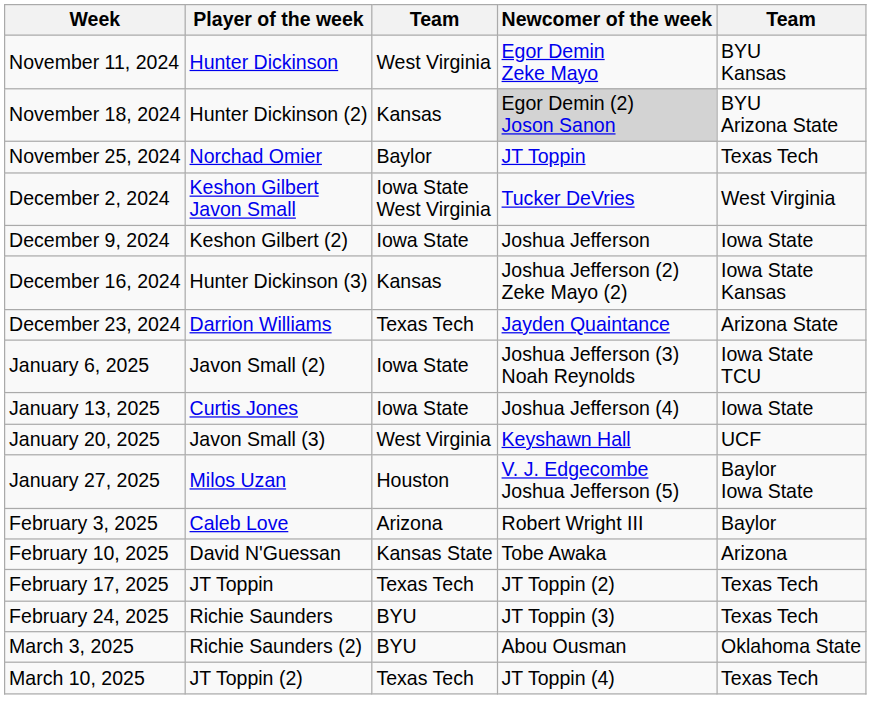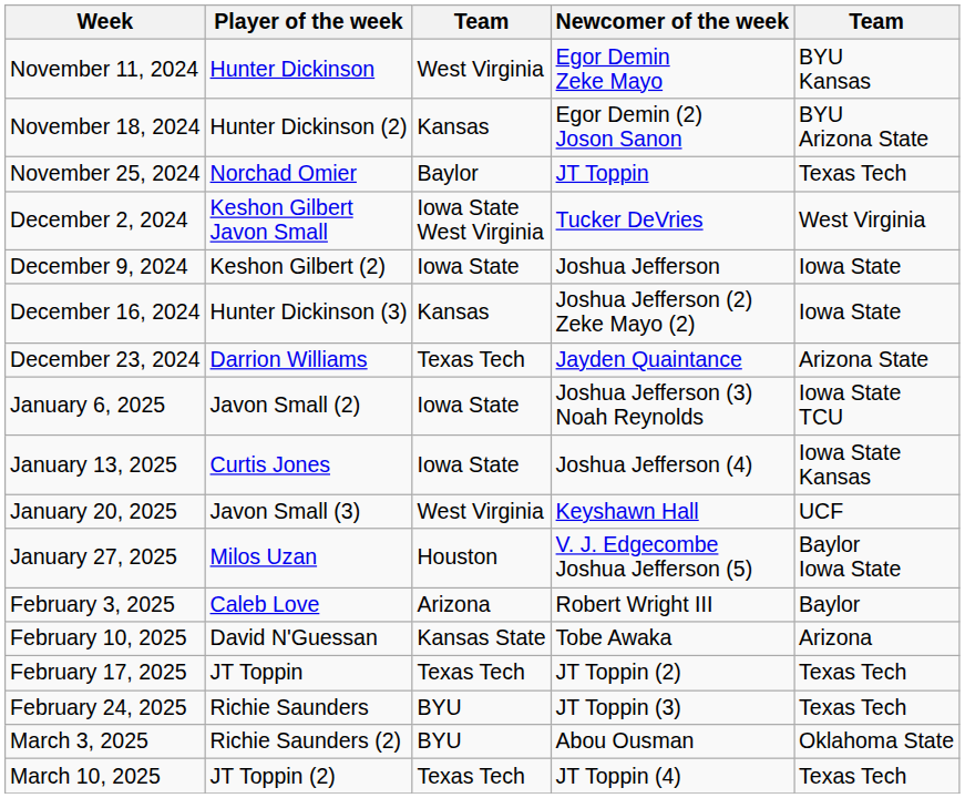 <table class="wikitable" border="1">
 <tr>
 <th>Week</th>
 <th>Player of the week</th>
 <th>Team</th>
 <th>Newcomer of the week</th>
 <th>Team</th>
 </tr>
 <tr>
 <td>November 11, 2024</td>
 <td><a href='#'>Hunter Dickinson</a></td>
 <td>West Virginia</td>
 <td><a href='#'>Egor Demin</a><br><a href='#'>Zeke Mayo</a></td>
 <td>BYU<br>Kansas</td>
 </tr>
 <tr>
 <td>November 18, 2024</td>
 <td>Hunter Dickinson (2)</td>
 <td>Kansas</td>
-<td style="background: lightgrey;">Egor Demin (2)<br><a href='#'>Joson Sanon</a></td>
+<td>Egor Demin (2)<br><a href='#'>Joson Sanon</a></td>
 <td>BYU<br>Arizona State</td>
 </tr>
 <tr>
 <td>November 25,  2024</td>
 <td><a href='#'>Norchad Omier</a></td>
 <td>Baylor</td>
 <td><a href='#'>JT Toppin</a></td>
 <td>Texas Tech</td>
 </tr>
 <tr>
 <td>December 2, 2024</td>
 <td><a href='#'>Keshon Gilbert</a><br><a href='#'>Javon Small</a></td>
 <td>Iowa State<br>West Virginia</td>
 <td><a href='#'>Tucker DeVries</a></td>
 <td>West Virginia</td>
 </tr>
 <tr>
 <td>December 9, 2024</td>
 <td>Keshon Gilbert (2)</td>
 <td>Iowa State</td>
 <td>Joshua Jefferson</td>
 <td>Iowa State</td>
 </tr>
 <tr>
 <td>December 16, 2024</td>
 <td>Hunter Dickinson (3)</td>
 <td>Kansas</td>
 <td>Joshua Jefferson (2)<br>Zeke Mayo (2)</td>
-<td>Iowa State<br>Kansas</td>
+<td>Iowa State</td>
 </tr>
 <tr>
 <td>December 23, 2024</td>
 <td><a href='#'>Darrion Williams</a></td>
 <td>Texas Tech</td>
 <td><a href='#'>Jayden Quaintance</a></td>
 <td>Arizona State</td>
 </tr>
 <tr>
 <td>January 6, 2025</td>
 <td>Javon Small (2)</td>
 <td>Iowa State</td>
 <td>Joshua Jefferson (3)<br>Noah Reynolds</td>
 <td>Iowa State<br>TCU</td>
 </tr>
 <tr>
 <td>January 13, 2025</td>
 <td><a href='#'>Curtis Jones</a></td>
 <td>Iowa State</td>
 <td>Joshua Jefferson (4)</td>
-<td>Iowa State</td>
+<td>Iowa State<br>Kansas</td>
 </tr>
 <tr>
 <td>January 20, 2025</td>
 <td>Javon Small (3)</td>
 <td>West Virginia</td>
 <td><a href='#'>Keyshawn Hall</a></td>
 <td>UCF</td>
 </tr>
 <tr>
 <td>January 27, 2025</td>
 <td><a href='#'>Milos Uzan</a></td>
 <td>Houston</td>
 <td><a href='#'>V. J. Edgecombe</a><br>Joshua Jefferson (5)</td>
 <td>Baylor<br>Iowa State</td>
 </tr>
 <tr>
 <td>February 3, 2025</td>
 <td><a href='#'>Caleb Love</a></td>
 <td>Arizona</td>
 <td>Robert Wright III</td>
 <td>Baylor</td>
 </tr>
 <tr>
 <td>February 10, 2025</td>
 <td>David N'Guessan</td>
 <td>Kansas State</td>
 <td>Tobe Awaka</td>
 <td>Arizona</td>
 </tr>
 <tr>
 <td>February 17, 2025</td>
 <td>JT Toppin</td>
 <td>Texas Tech</td>
 <td>JT Toppin (2)</td>
 <td>Texas Tech</td>
 </tr>
 <tr>
 <td>February 24, 2025</td>
 <td>Richie Saunders</td>
 <td>BYU</td>
 <td>JT Toppin (3)</td>
 <td>Texas Tech</td>
 </tr>
 <tr>
 <td>March 3, 2025</td>
 <td>Richie Saunders (2)</td>
 <td>BYU</td>
 <td>Abou Ousman</td>
 <td>Oklahoma State</td>
 </tr>
 <tr>
 <td>March 10, 2025</td>
 <td>JT Toppin (2)</td>
 <td>Texas Tech</td>
 <td>JT Toppin (4)</td>
 <td>Texas Tech</td>
 </tr>
 </table>
